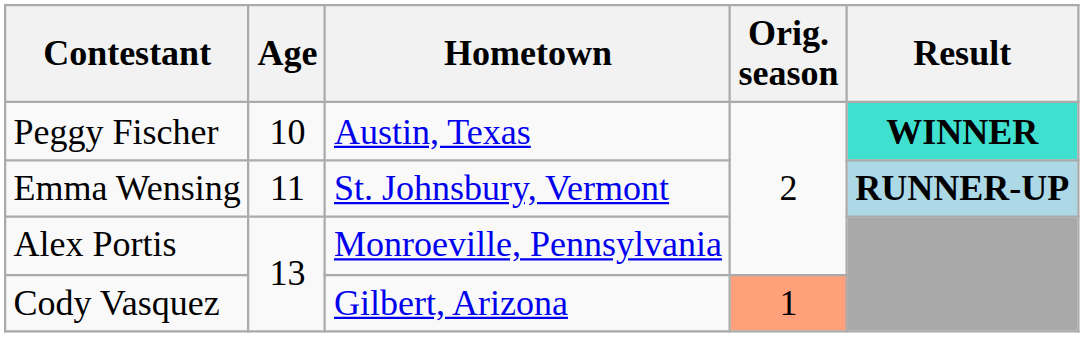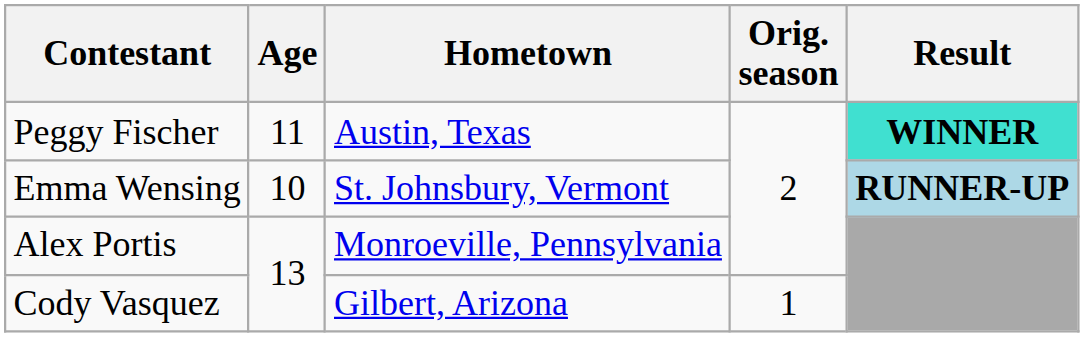 <table class="wikitable">
 <tr>
 <th>Contestant</th>
 <th>Age</th>
 <th>Hometown</th>
 <th>Orig.<br>season</th>
 <th>Result</th>
 </tr>
 <tr>
 <td>Peggy Fischer</td>
-<td align=center>10</td>
+<td align=center>11</td>
 <td><a href='#'>Austin, Texas</a></td>
 <td align=center rowspan=3>2</td>
 <td align=center style="background:turquoise;"><strong>WINNER</strong></td>
 </tr>
 <tr>
 <td>Emma Wensing</td>
-<td align=center>11</td>
+<td align=center>10</td>
 <td><a href='#'>St. Johnsbury, Vermont</a></td>
 <td align=center style="background:lightblue;"><strong>RUNNER-UP</strong></td>
 </tr>
 <tr>
 <td>Alex Portis</td>
 <td align=center rowspan=2>13</td>
 <td><a href='#'>Monroeville, Pennsylvania</a></td>
 <td rowspan=2 style="background:darkgrey;"></td>
 </tr>
 <tr>
 <td>Cody Vasquez</td>
 <td><a href='#'>Gilbert, Arizona</a></td>
-<td align=center style="background: lightsalmon;">1</td>
+<td align=center>1</td>
 </tr>
 </table>
